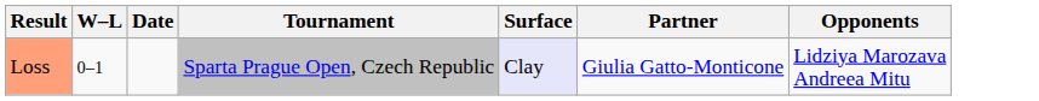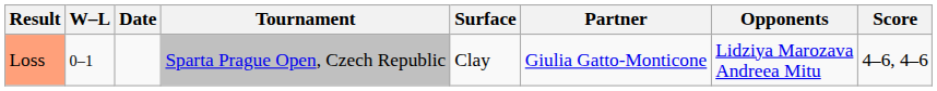 <table class="sortable wikitable">
 <tr>
 <th>Result</th>
 <th class=unsortable>W–L</th>
 <th>Date</th>
 <th>Tournament</th>
 <th>Surface</th>
 <th>Partner</th>
 <th>Opponents</th>
+<th class=unsortable>Score</th>
 </tr>
 <tr>
 <td bgcolor=ffa07a>Loss</td>
 <td><small>0–1</small></td>
 <td><a href='#'></a></td>
 <td bgcolor=silver><a href='#'>Sparta Prague Open</a>, Czech Republic</td>
-<td style="background: lavender;">Clay</td>
+<td>Clay</td>
 <td> <a href='#'>Giulia Gatto-Monticone</a></td>
 <td> <a href='#'>Lidziya Marozava</a> <br>  <a href='#'>Andreea Mitu</a></td>
+<td>4–6, 4–6</td>
 </tr>
 </table>
